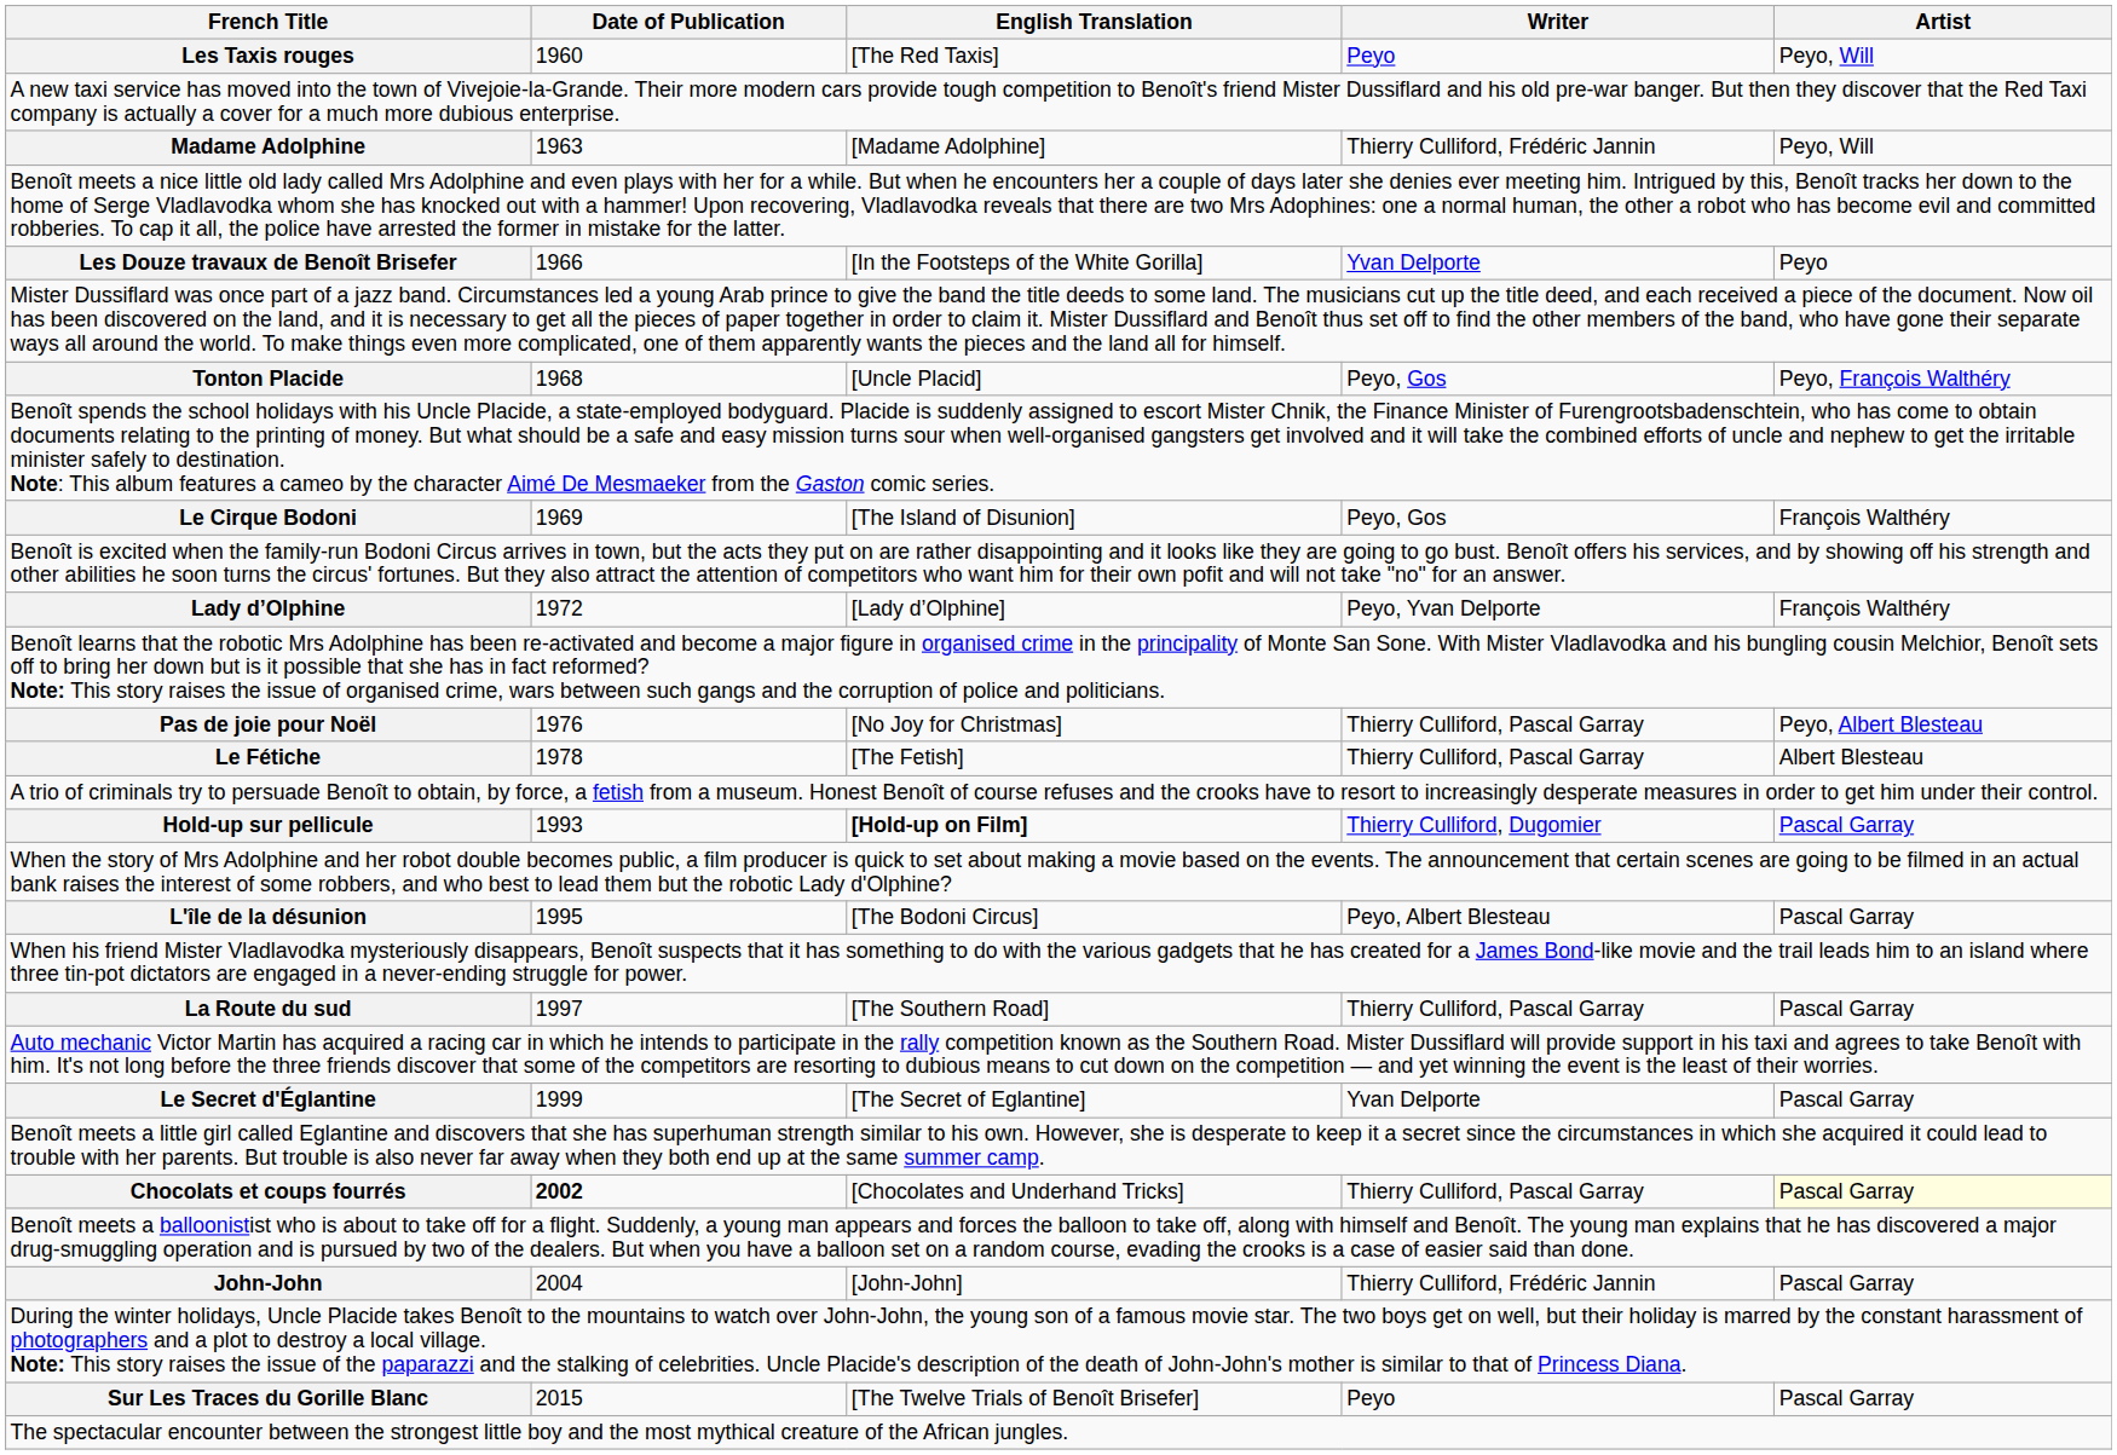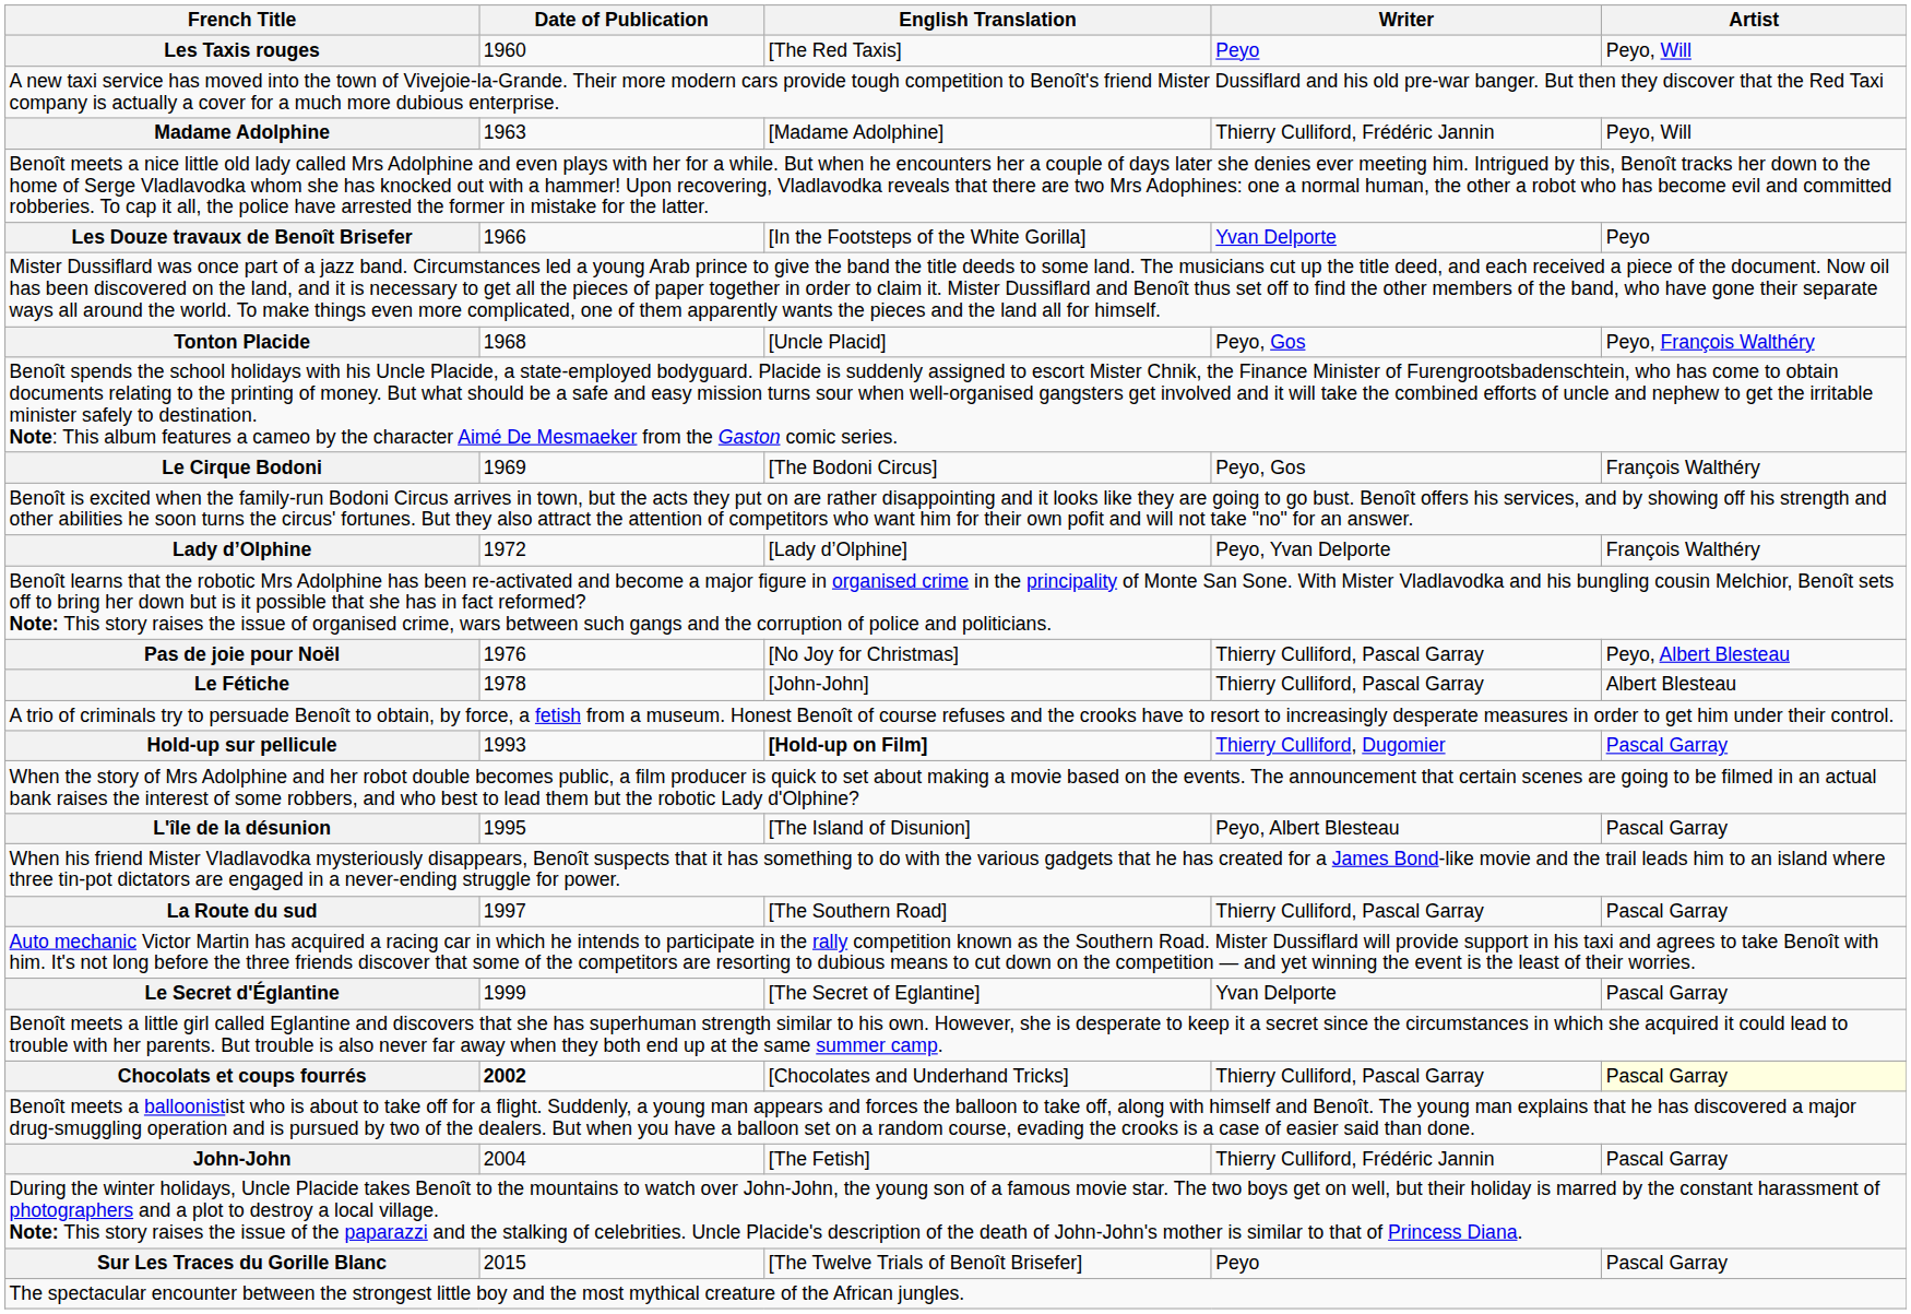 <table class="wikitable plainrowheaders" style="width:100%; margin:auto;">
 <tr>
 <th>French Title</th>
 <th>Date of Publication</th>
 <th>English Translation</th>
 <th>Writer</th>
 <th>Artist</th>
 </tr>
 <tr>
 <th>Les Taxis rouges</th>
 <td>1960</td>
 <td>[The Red Taxis]</td>
 <td><a href='#'>Peyo</a></td>
 <td>Peyo, <a href='#'>Will</a></td>
 </tr>
 <tr>
 <td colspan="5">A new taxi service has moved into the town of Vivejoie-la-Grande. Their more modern cars provide tough competition to Benoît's friend Mister Dussiflard and his old pre-war banger. But then they discover that the Red Taxi company is actually a cover for a much more dubious enterprise.</td>
 </tr>
 <tr>
 <th>Madame Adolphine</th>
 <td>1963</td>
 <td>[Madame Adolphine]</td>
 <td>Thierry Culliford, Frédéric Jannin</td>
 <td>Peyo, Will</td>
 </tr>
 <tr>
 <td colspan="5">Benoît meets a nice little old lady called Mrs Adolphine and even plays with her for a while. But when he encounters her a couple of days later she denies ever meeting him. Intrigued by this, Benoît tracks her down to the home of Serge Vladlavodka whom she has knocked out with a hammer! Upon recovering, Vladlavodka reveals that there are two Mrs Adophines: one a normal human, the other a robot who has become evil and committed robberies. To cap it all, the police have arrested the former in mistake for the latter.</td>
 </tr>
 <tr>
 <th>Les Douze travaux de Benoît Brisefer</th>
 <td>1966</td>
 <td>[In the Footsteps of the White Gorilla]</td>
 <td><a href='#'>Yvan Delporte</a></td>
 <td>Peyo</td>
 </tr>
 <tr>
 <td colspan="5">Mister Dussiflard was once part of a jazz band. Circumstances led a young Arab prince to give the band the title deeds to some land. The musicians cut up the title deed, and each received a piece of the document. Now oil has been discovered on the land, and it is necessary to get all the pieces of paper together in order to claim it. Mister Dussiflard and Benoît thus set off to find the other members of the band, who have gone their separate ways all around the world. To make things even more complicated, one of them apparently wants the pieces and the land all for himself.</td>
 </tr>
 <tr>
 <th>Tonton Placide</th>
 <td>1968</td>
 <td>[Uncle Placid]</td>
 <td>Peyo, <a href='#'>Gos</a></td>
 <td>Peyo, <a href='#'>François Walthéry</a></td>
 </tr>
 <tr>
 <td colspan="5">Benoît spends the school holidays with his Uncle Placide, a state-employed bodyguard. Placide is suddenly assigned to escort Mister Chnik, the Finance Minister of Furengrootsbadenschtein, who has come to obtain documents relating to the printing of money. But what should be a safe and easy mission turns sour when well-organised gangsters get involved and it will take the combined efforts of uncle and nephew to get the irritable minister safely to destination.<br><strong>Note</strong>: This album features a cameo by the character <a href='#'>Aimé De Mesmaeker</a> from the <em><a href='#'>Gaston</a></em> comic series.</td>
 </tr>
 <tr>
 <th>Le Cirque Bodoni</th>
 <td>1969</td>
-<td>[The Island of Disunion]</td>
+<td>[The Bodoni Circus]</td>
 <td>Peyo, Gos</td>
 <td>François Walthéry</td>
 </tr>
 <tr>
 <td colspan="5">Benoît is excited when the family-run Bodoni Circus arrives in town, but the acts they put on are rather disappointing and it looks like they are going to go bust. Benoît offers his services, and by showing off his strength and other abilities he soon turns the circus' fortunes. But they also attract the attention of competitors who want him for their own pofit and will not take "no" for an answer.</td>
 </tr>
 <tr>
 <th>Lady d’Olphine</th>
 <td>1972</td>
 <td>[Lady d’Olphine]</td>
 <td>Peyo, Yvan Delporte</td>
 <td>François Walthéry</td>
 </tr>
 <tr>
 <td colspan="5">Benoît learns that the robotic Mrs Adolphine has been re-activated and become a major figure in <a href='#'>organised crime</a> in the <a href='#'>principality</a> of Monte San Sone. With Mister Vladlavodka and his bungling cousin Melchior, Benoît sets off to bring her down but is it possible that she has in fact reformed?<br><strong>Note:</strong> This story raises the issue of organised crime, wars between such gangs and the corruption of police and politicians.</td>
 </tr>
 <tr>
 <th>Pas de joie pour Noël</th>
 <td>1976</td>
 <td>[No Joy for Christmas]</td>
 <td>Thierry Culliford, Pascal Garray</td>
 <td>Peyo, <a href='#'>Albert Blesteau</a></td>
 </tr>
 <tr>
 <th>Le Fétiche</th>
 <td>1978</td>
-<td>[The Fetish]</td>
+<td>[John-John]</td>
 <td>Thierry Culliford, Pascal Garray</td>
 <td>Albert Blesteau</td>
 </tr>
 <tr>
 <td colspan="5">A trio of criminals try to persuade Benoît to obtain, by force, a <a href='#'>fetish</a> from a museum. Honest Benoît of course refuses and the crooks have to resort to increasingly desperate measures in order to get him under their control.</td>
 </tr>
 <tr>
 <th>Hold-up sur pellicule</th>
 <td>1993</td>
 <td><strong>[Hold-up on Film]</strong></td>
 <td><a href='#'>Thierry Culliford</a>, <a href='#'>Dugomier</a></td>
 <td><a href='#'>Pascal Garray</a></td>
 </tr>
 <tr>
 <td colspan="5">When the story of Mrs Adolphine and her robot double becomes public, a film producer is quick to set about making a movie based on the events. The announcement that certain scenes are going to be filmed in an actual bank raises the interest of some robbers, and who best to lead them but the robotic Lady d'Olphine?</td>
 </tr>
 <tr>
 <th>L'île de la désunion</th>
 <td>1995</td>
-<td>[The Bodoni Circus]</td>
+<td>[The Island of Disunion]</td>
 <td>Peyo, Albert Blesteau</td>
 <td>Pascal Garray</td>
 </tr>
 <tr>
 <td colspan="5">When his friend Mister Vladlavodka mysteriously disappears, Benoît suspects that it has something to do with the various gadgets that he has created for a <a href='#'>James Bond</a>-like movie and the trail leads him to an island where three tin-pot dictators are engaged in a never-ending struggle for power.</td>
 </tr>
 <tr>
 <th>La Route du sud</th>
 <td>1997</td>
 <td>[The Southern Road]</td>
 <td>Thierry Culliford, Pascal Garray</td>
 <td>Pascal Garray</td>
 </tr>
 <tr>
 <td colspan="5"><a href='#'>Auto mechanic</a> Victor Martin has acquired a racing car in which he intends to participate in the <a href='#'>rally</a> competition known as the Southern Road. Mister Dussiflard will provide support in his taxi and agrees to take Benoît with him. It's not long before the three friends discover that some of the competitors are resorting to dubious means to cut down on the competition — and yet winning the event is the least of their worries.</td>
 </tr>
 <tr>
 <th>Le Secret d'Églantine</th>
 <td>1999</td>
 <td>[The Secret of Eglantine]</td>
 <td>Yvan Delporte</td>
 <td>Pascal Garray</td>
 </tr>
 <tr>
 <td colspan="5">Benoît meets a little girl called Eglantine and discovers that she has superhuman strength similar to his own. However, she is desperate to keep it a secret since the circumstances in which she acquired it could lead to trouble with her parents. But trouble is also never far away when they both end up at the same <a href='#'>summer camp</a>.</td>
 </tr>
 <tr>
 <th>Chocolats et coups fourrés</th>
 <td><strong>2002</strong></td>
 <td>[Chocolates and Underhand Tricks]</td>
 <td>Thierry Culliford, Pascal Garray</td>
 <td style="background: lightyellow;">Pascal Garray</td>
 </tr>
 <tr>
 <td colspan="5">Benoît meets a <a href='#'>balloonist</a>ist who is about to take off for a flight. Suddenly, a young man appears and forces the balloon to take off, along with himself and Benoît. The young man explains that he has discovered a major drug-smuggling operation and is pursued by two of the dealers. But when you have a balloon set on a random course, evading the crooks is a case of easier said than done.</td>
 </tr>
 <tr>
 <th>John-John</th>
 <td>2004</td>
-<td>[John-John]</td>
+<td>[The Fetish]</td>
 <td>Thierry Culliford, Frédéric Jannin</td>
 <td>Pascal Garray</td>
 </tr>
 <tr>
 <td colspan="5">During the winter holidays, Uncle Placide takes Benoît to the mountains to watch over John-John, the young son of a famous movie star. The two boys get on well, but their holiday is marred by the constant harassment of <a href='#'>photographers</a> and a plot to destroy a local village.<br><strong>Note:</strong> This story raises the issue of the <a href='#'>paparazzi</a> and the stalking of celebrities. Uncle Placide's description of the death of John-John's mother is similar to that of <a href='#'>Princess Diana</a>.</td>
 </tr>
 <tr>
 <th>Sur Les Traces du Gorille Blanc</th>
 <td>2015</td>
 <td>[The Twelve Trials of Benoît Brisefer]</td>
 <td>Peyo</td>
 <td>Pascal Garray</td>
 </tr>
 <tr>
 <td colspan="5">The spectacular encounter between the strongest little boy and the most mythical creature of the African jungles.</td>
 </tr>
 </table>
